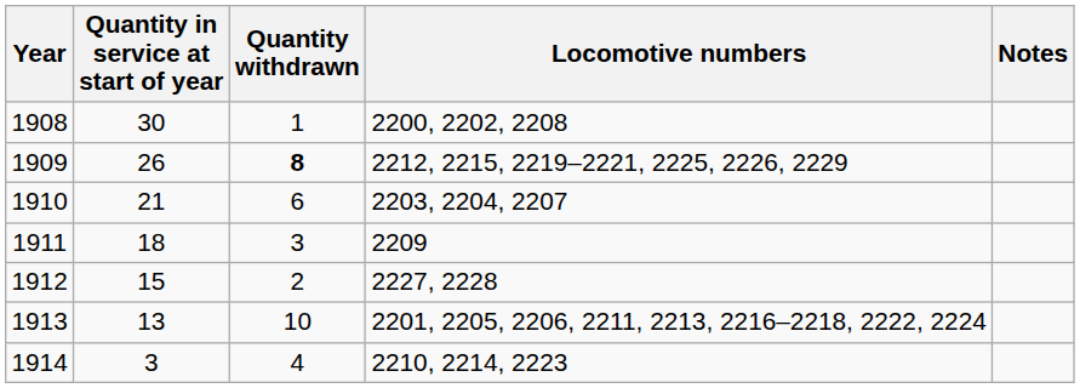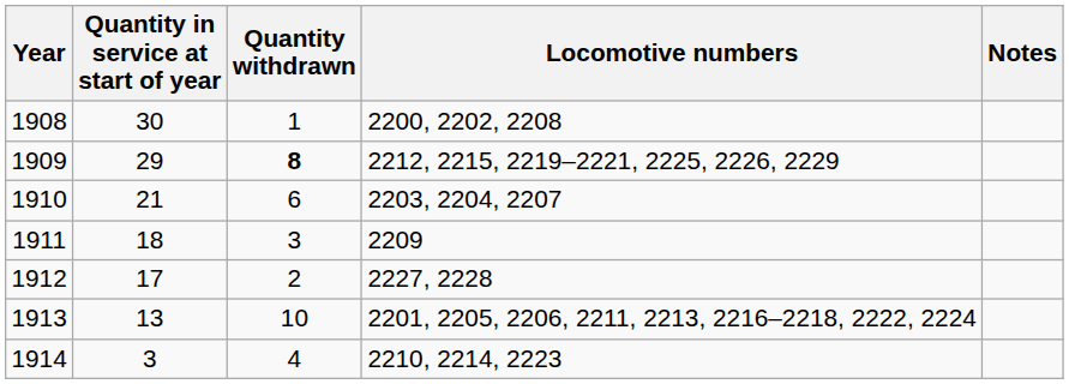 <table class="wikitable" style=text-align:center>
 <tr>
 <th>Year</th>
 <th>Quantity in<br>service at<br>start of year</th>
 <th>Quantity<br>withdrawn</th>
 <th>Locomotive numbers</th>
 <th>Notes</th>
 </tr>
 <tr>
 <td>1908</td>
 <td>30</td>
 <td>1</td>
 <td align=left>2200, 2202, 2208</td>
 <td align=left></td>
 </tr>
 <tr>
 <td>1909</td>
-<td>26</td>
+<td>29</td>
 <td><strong>8</strong></td>
 <td align=left>2212, 2215, 2219–2221, 2225, 2226, 2229</td>
 <td align=left></td>
 </tr>
 <tr>
 <td>1910</td>
 <td>21</td>
 <td>6</td>
 <td align=left>2203, 2204, 2207</td>
 <td align=left></td>
 </tr>
 <tr>
 <td>1911</td>
 <td>18</td>
 <td>3</td>
 <td align=left>2209</td>
 <td align=left></td>
 </tr>
 <tr>
 <td>1912</td>
-<td>15</td>
+<td>17</td>
 <td>2</td>
 <td align=left>2227, 2228</td>
 <td align=left></td>
 </tr>
 <tr>
 <td>1913</td>
 <td>13</td>
 <td>10</td>
 <td align=left>2201, 2205, 2206, 2211, 2213, 2216–2218, 2222, 2224</td>
 <td align=left></td>
 </tr>
 <tr>
 <td>1914</td>
 <td>3</td>
 <td>4</td>
 <td align=left>2210, 2214, 2223</td>
 <td align=left></td>
 </tr>
 </table>
